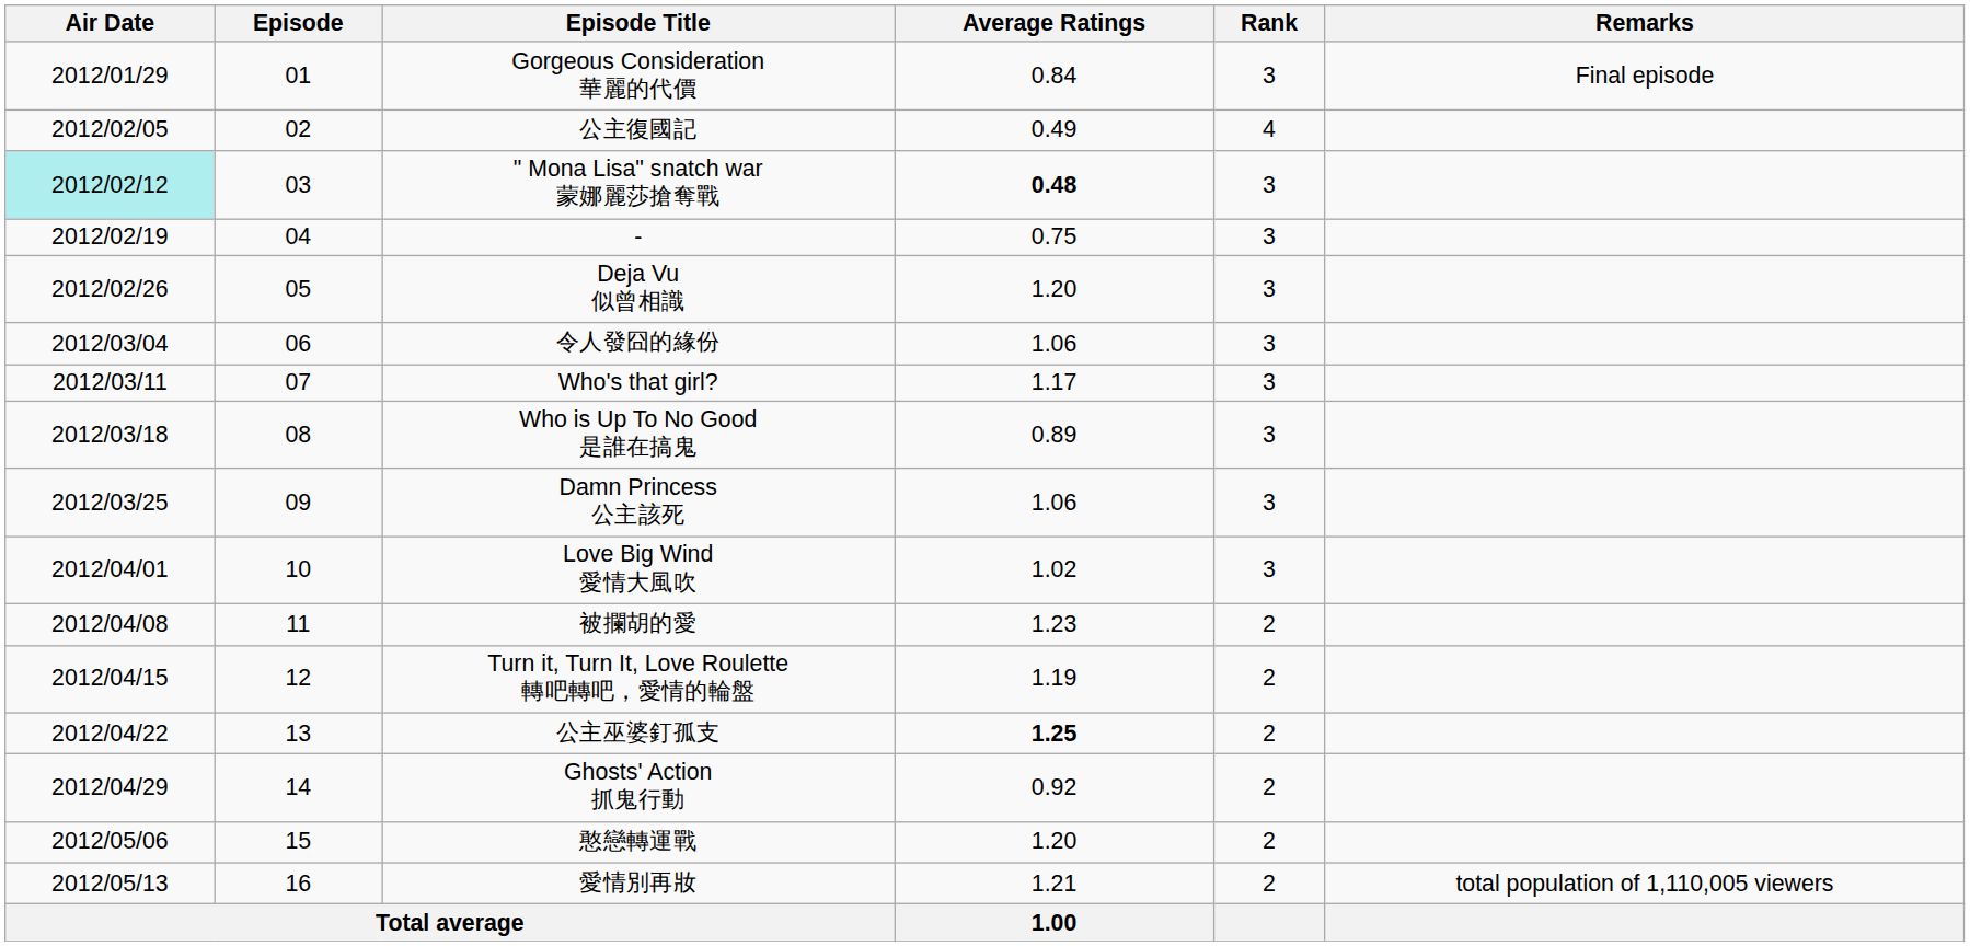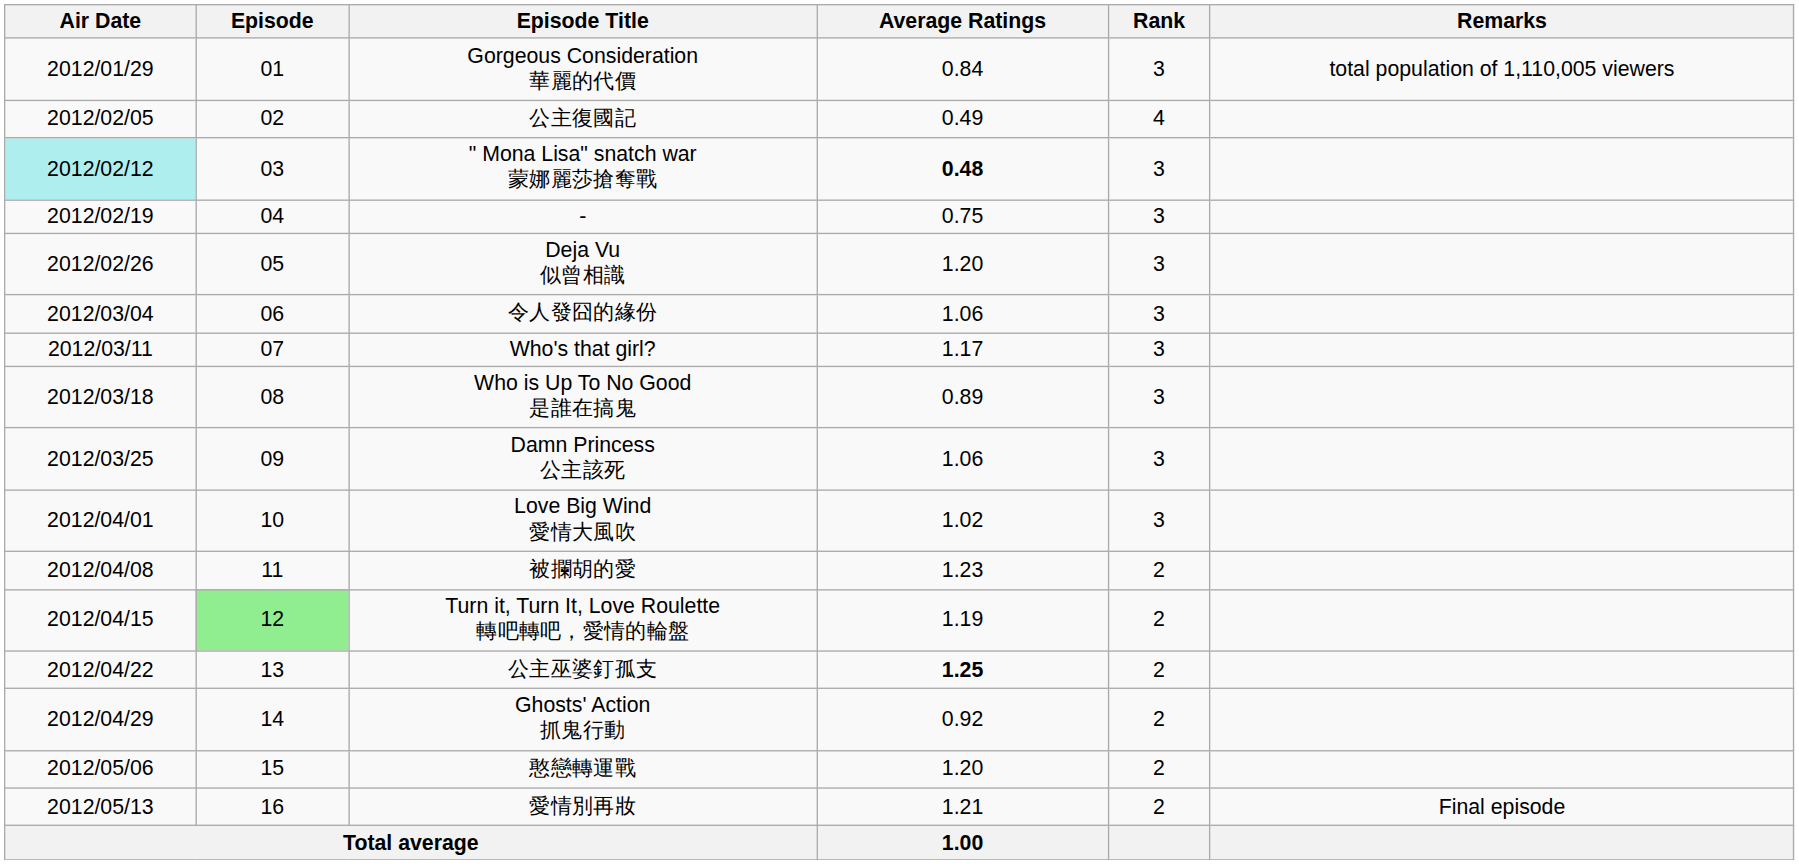 <table class="wikitable" width="85%">
 <tr align=center>
 <th>Air Date</th>
 <th>Episode</th>
 <th>Episode Title</th>
 <th>Average Ratings</th>
 <th>Rank</th>
 <th>Remarks</th>
 </tr>
 <tr align=center>
 <td>2012/01/29</td>
 <td>01</td>
 <td>Gorgeous Consideration <br>華麗的代價</td>
 <td>0.84</td>
 <td>3</td>
-<td>Final episode</td>
+<td>total population of 1,110,005 viewers</td>
 </tr>
 <tr align=center>
 <td>2012/02/05</td>
 <td>02</td>
 <td>公主復國記</td>
 <td>0.49</td>
 <td>4</td>
 <td></td>
 </tr>
 <tr align=center>
 <td style="background: paleturquoise;">2012/02/12</td>
 <td>03</td>
 <td>" Mona Lisa" snatch war <br>蒙娜麗莎搶奪戰</td>
 <td><span><strong>0.48</strong></span></td>
 <td>3</td>
 <td></td>
 </tr>
 <tr align=center>
 <td>2012/02/19</td>
 <td>04</td>
 <td>-</td>
 <td>0.75</td>
 <td>3</td>
 <td></td>
 </tr>
 <tr align=center>
 <td>2012/02/26</td>
 <td>05</td>
 <td>Deja Vu <br>似曾相識</td>
 <td>1.20</td>
 <td>3</td>
 <td></td>
 </tr>
 <tr align=center>
 <td>2012/03/04</td>
 <td>06</td>
 <td>令人發囧的緣份</td>
 <td>1.06</td>
 <td>3</td>
 <td></td>
 </tr>
 <tr align=center>
 <td>2012/03/11</td>
 <td>07</td>
 <td>Who's that girl?</td>
 <td>1.17</td>
 <td>3</td>
 <td></td>
 </tr>
 <tr align=center>
 <td>2012/03/18</td>
 <td>08</td>
 <td>Who is Up To No Good <br> 是誰在搞鬼</td>
 <td>0.89</td>
 <td>3</td>
 <td></td>
 </tr>
 <tr align=center>
 <td>2012/03/25</td>
 <td>09</td>
 <td>Damn Princess <br>公主該死</td>
 <td>1.06</td>
 <td>3</td>
 <td></td>
 </tr>
 <tr align=center>
 <td>2012/04/01</td>
 <td>10</td>
 <td>Love Big Wind <br>愛情大風吹</td>
 <td>1.02</td>
 <td>3</td>
 <td></td>
 </tr>
 <tr align=center>
 <td>2012/04/08</td>
 <td>11</td>
 <td>被攔胡的愛</td>
 <td>1.23</td>
 <td>2</td>
 <td></td>
 </tr>
 <tr align=center>
 <td>2012/04/15</td>
-<td>12</td>
+<td style="background: lightgreen;">12</td>
 <td>Turn it, Turn It, Love Roulette <br>轉吧轉吧，愛情的輪盤</td>
 <td>1.19</td>
 <td>2</td>
 <td></td>
 </tr>
 <tr align=center>
 <td>2012/04/22</td>
 <td>13</td>
 <td>公主巫婆釘孤支</td>
 <td><span><strong>1.25</strong></span></td>
 <td>2</td>
 <td></td>
 </tr>
 <tr align=center>
 <td>2012/04/29</td>
 <td>14</td>
 <td>Ghosts' Action <br>抓鬼行動</td>
 <td>0.92</td>
 <td>2</td>
 <td></td>
 </tr>
 <tr align=center>
 <td>2012/05/06</td>
 <td>15</td>
 <td>憨戀轉運戰</td>
 <td>1.20</td>
 <td>2</td>
 <td></td>
 </tr>
 <tr align=center>
 <td>2012/05/13</td>
 <td>16</td>
 <td>愛情別再妝</td>
 <td>1.21</td>
 <td>2</td>
-<td>total population of 1,110,005 viewers</td>
+<td>Final episode</td>
 </tr>
 <tr align=center>
 <th colspan="3">Total average</th>
 <th>1.00</th>
 <th></th>
 <th></th>
 </tr>
 </table>
